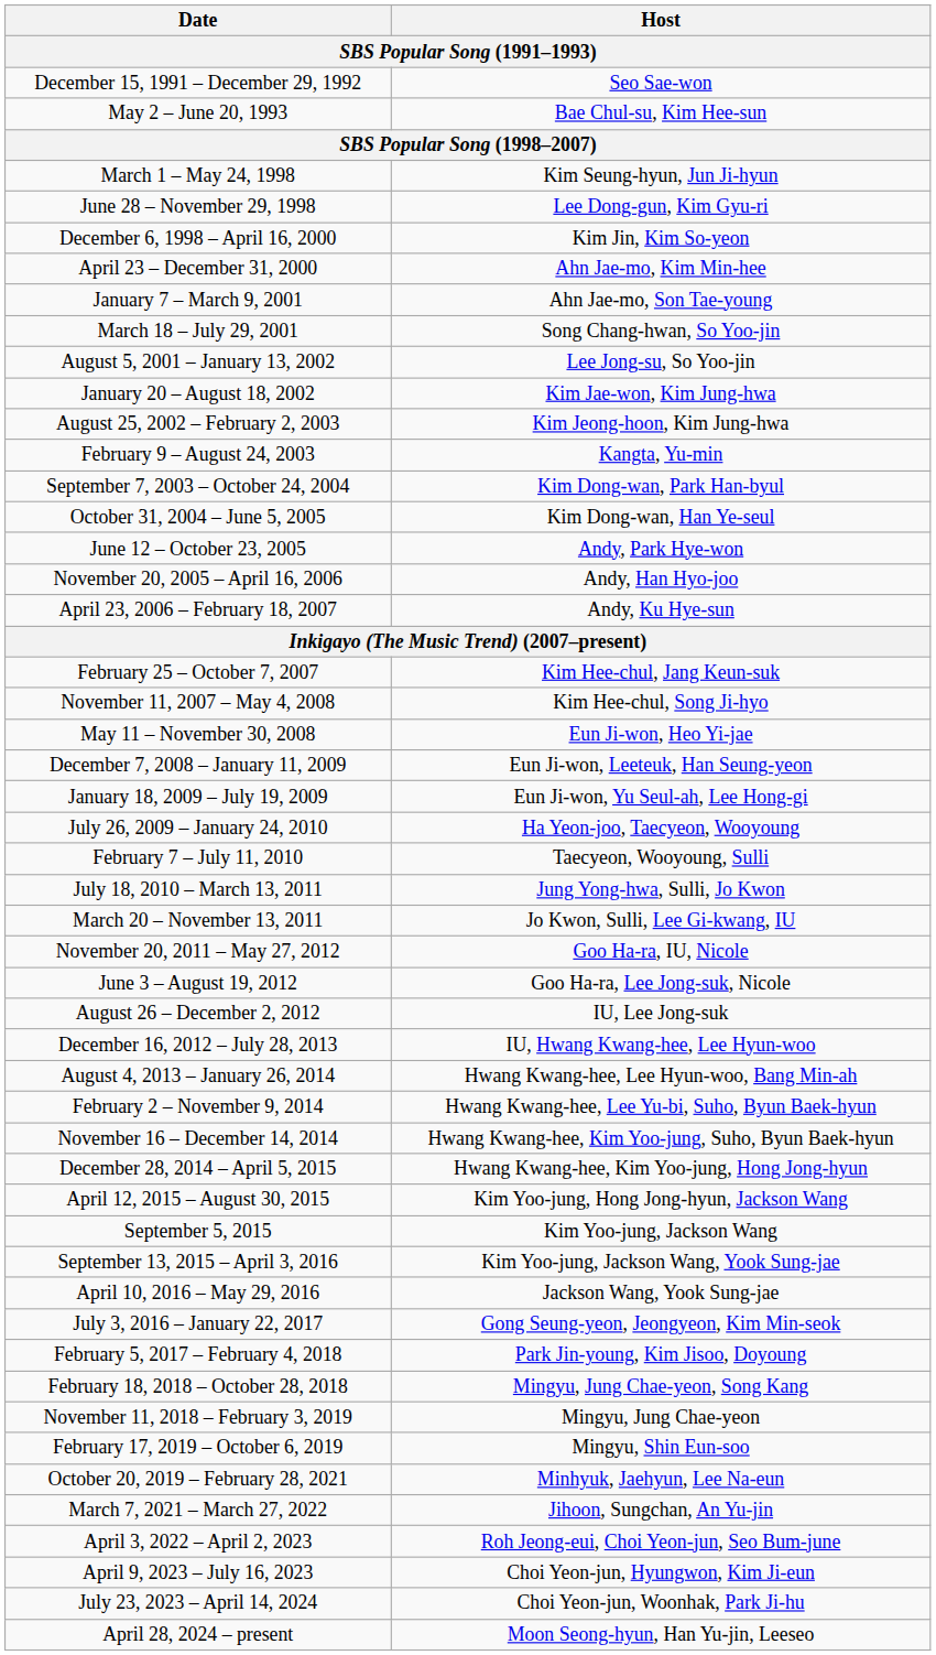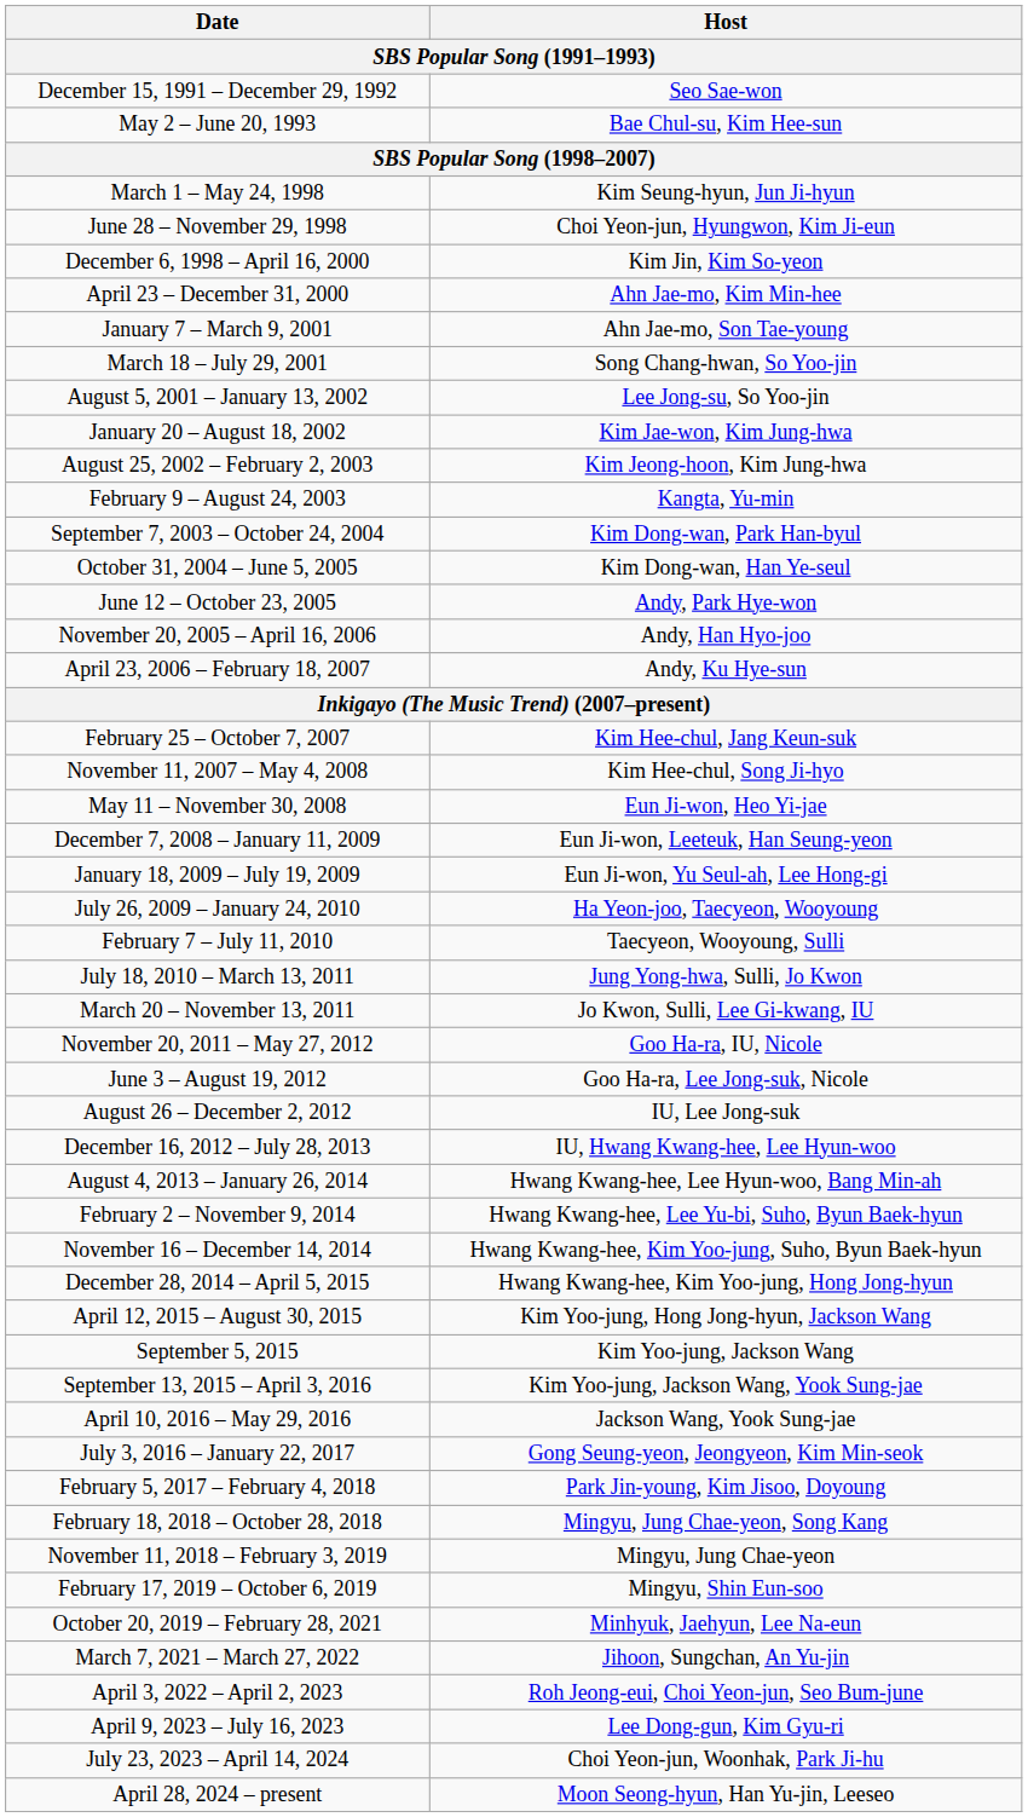 <table class="wikitable" style="text-align:center; width:60%">
 <tr>
 <th style="width:25%">Date</th>
 <th style="width:35%">Host</th>
 </tr>
 <tr>
 <th colspan="2"><em>SBS Popular Song</em> (1991–1993)</th>
 </tr>
 <tr>
 <td>December 15, 1991 – December 29, 1992</td>
 <td><a href='#'>Seo Sae-won</a></td>
 </tr>
 <tr>
 <td>May 2 – June 20, 1993</td>
 <td><a href='#'>Bae Chul-su</a>, <a href='#'>Kim Hee-sun</a></td>
 </tr>
 <tr>
 <th colspan="2"><em>SBS Popular Song</em> (1998–2007)</th>
 </tr>
 <tr>
 <td>March 1 – May 24, 1998</td>
 <td>Kim Seung-hyun, <a href='#'>Jun Ji-hyun</a></td>
 </tr>
 <tr>
 <td>June 28 – November 29, 1998</td>
-<td><a href='#'>Lee Dong-gun</a>, <a href='#'>Kim Gyu-ri</a></td>
+<td>Choi Yeon-jun, <a href='#'>Hyungwon</a>, <a href='#'>Kim Ji-eun</a></td>
 </tr>
 <tr>
 <td>December 6, 1998 – April 16, 2000</td>
 <td>Kim Jin, <a href='#'>Kim So-yeon</a></td>
 </tr>
 <tr>
 <td>April 23 – December 31, 2000</td>
 <td><a href='#'>Ahn Jae-mo</a>, <a href='#'>Kim Min-hee</a></td>
 </tr>
 <tr>
 <td>January 7 – March 9, 2001</td>
 <td>Ahn Jae-mo, <a href='#'>Son Tae-young</a></td>
 </tr>
 <tr>
 <td>March 18 – July 29, 2001</td>
 <td>Song Chang-hwan, <a href='#'>So Yoo-jin</a></td>
 </tr>
 <tr>
 <td>August 5, 2001 – January 13, 2002</td>
 <td><a href='#'>Lee Jong-su</a>, So Yoo-jin</td>
 </tr>
 <tr>
 <td>January 20 – August 18, 2002</td>
 <td><a href='#'>Kim Jae-won</a>, <a href='#'>Kim Jung-hwa</a></td>
 </tr>
 <tr>
 <td>August 25, 2002 – February 2, 2003</td>
 <td><a href='#'>Kim Jeong-hoon</a>, Kim Jung-hwa</td>
 </tr>
 <tr>
 <td>February 9 – August 24, 2003</td>
 <td><a href='#'>Kangta</a>, <a href='#'>Yu-min</a></td>
 </tr>
 <tr>
 <td>September 7, 2003 – October 24, 2004</td>
 <td><a href='#'>Kim Dong-wan</a>, <a href='#'>Park Han-byul</a></td>
 </tr>
 <tr>
 <td>October 31, 2004 – June 5, 2005</td>
 <td>Kim Dong-wan, <a href='#'>Han Ye-seul</a></td>
 </tr>
 <tr>
 <td>June 12 – October 23, 2005</td>
 <td><a href='#'>Andy</a>, <a href='#'>Park Hye-won</a></td>
 </tr>
 <tr>
 <td>November 20, 2005 – April 16, 2006</td>
 <td>Andy, <a href='#'>Han Hyo-joo</a></td>
 </tr>
 <tr>
 <td>April 23, 2006 – February 18, 2007</td>
 <td>Andy, <a href='#'>Ku Hye-sun</a></td>
 </tr>
 <tr>
 <th colspan="2"><em>Inkigayo (The Music Trend)</em> (2007–present)</th>
 </tr>
 <tr>
 <td>February 25 – October 7, 2007</td>
 <td><a href='#'>Kim Hee-chul</a>, <a href='#'>Jang Keun-suk</a></td>
 </tr>
 <tr>
 <td>November 11, 2007 – May 4, 2008</td>
 <td>Kim Hee-chul, <a href='#'>Song Ji-hyo</a></td>
 </tr>
 <tr>
 <td>May 11 – November 30, 2008</td>
 <td><a href='#'>Eun Ji-won</a>, <a href='#'>Heo Yi-jae</a></td>
 </tr>
 <tr>
 <td>December 7, 2008 – January 11, 2009</td>
 <td>Eun Ji-won, <a href='#'>Leeteuk</a>, <a href='#'>Han Seung-yeon</a></td>
 </tr>
 <tr>
 <td>January 18, 2009 – July 19, 2009</td>
 <td>Eun Ji-won, <a href='#'>Yu Seul-ah</a>, <a href='#'>Lee Hong-gi</a></td>
 </tr>
 <tr>
 <td>July 26, 2009 – January 24, 2010</td>
 <td><a href='#'>Ha Yeon-joo</a>, <a href='#'>Taecyeon</a>, <a href='#'>Wooyoung</a></td>
 </tr>
 <tr>
 <td>February 7 – July 11, 2010</td>
 <td>Taecyeon, Wooyoung, <a href='#'>Sulli</a></td>
 </tr>
 <tr>
 <td>July 18, 2010 – March 13, 2011</td>
 <td><a href='#'>Jung Yong-hwa</a>, Sulli, <a href='#'>Jo Kwon</a></td>
 </tr>
 <tr>
 <td>March 20 – November 13, 2011</td>
 <td>Jo Kwon, Sulli, <a href='#'>Lee Gi-kwang</a>, <a href='#'>IU</a></td>
 </tr>
 <tr>
 <td>November 20, 2011 – May 27, 2012</td>
 <td><a href='#'>Goo Ha-ra</a>, IU, <a href='#'>Nicole</a></td>
 </tr>
 <tr>
 <td>June 3 – August 19, 2012</td>
 <td>Goo Ha-ra, <a href='#'>Lee Jong-suk</a>, Nicole</td>
 </tr>
 <tr>
 <td>August 26 – December 2, 2012</td>
 <td>IU, Lee Jong-suk</td>
 </tr>
 <tr>
 <td>December 16, 2012 – July 28, 2013</td>
 <td>IU, <a href='#'>Hwang Kwang-hee</a>, <a href='#'>Lee Hyun-woo</a></td>
 </tr>
 <tr>
 <td>August 4, 2013 – January 26, 2014</td>
 <td>Hwang Kwang-hee, Lee Hyun-woo, <a href='#'>Bang Min-ah</a></td>
 </tr>
 <tr>
 <td>February 2 – November 9, 2014</td>
 <td>Hwang Kwang-hee, <a href='#'>Lee Yu-bi</a>, <a href='#'>Suho</a>, <a href='#'>Byun Baek-hyun</a></td>
 </tr>
 <tr>
 <td>November 16 – December 14, 2014</td>
 <td>Hwang Kwang-hee, <a href='#'>Kim Yoo-jung</a>, Suho, Byun Baek-hyun</td>
 </tr>
 <tr>
 <td>December 28, 2014 – April 5, 2015</td>
 <td>Hwang Kwang-hee, Kim Yoo-jung, <a href='#'>Hong Jong-hyun</a></td>
 </tr>
 <tr>
 <td>April 12, 2015 – August 30, 2015</td>
 <td>Kim Yoo-jung, Hong Jong-hyun, <a href='#'>Jackson Wang</a></td>
 </tr>
 <tr>
 <td>September 5, 2015</td>
 <td>Kim Yoo-jung, Jackson Wang</td>
 </tr>
 <tr>
 <td>September 13, 2015 – April 3, 2016</td>
 <td>Kim Yoo-jung, Jackson Wang, <a href='#'>Yook Sung-jae</a></td>
 </tr>
 <tr>
 <td>April 10, 2016 – May 29, 2016</td>
 <td>Jackson Wang, Yook Sung-jae</td>
 </tr>
 <tr>
 <td>July 3, 2016 – January 22, 2017</td>
 <td><a href='#'>Gong Seung-yeon</a>, <a href='#'>Jeongyeon</a>, <a href='#'>Kim Min-seok</a></td>
 </tr>
 <tr>
 <td>February 5, 2017 – February 4, 2018</td>
 <td><a href='#'>Park Jin-young</a>, <a href='#'>Kim Jisoo</a>, <a href='#'>Doyoung</a></td>
 </tr>
 <tr>
 <td>February 18, 2018 – October 28, 2018</td>
 <td><a href='#'>Mingyu</a>, <a href='#'>Jung Chae-yeon</a>, <a href='#'>Song Kang</a></td>
 </tr>
 <tr>
 <td>November 11, 2018 – February 3, 2019</td>
 <td>Mingyu, Jung Chae-yeon</td>
 </tr>
 <tr>
 <td>February 17, 2019 – October 6, 2019</td>
 <td>Mingyu, <a href='#'>Shin Eun-soo</a></td>
 </tr>
 <tr>
 <td>October 20, 2019 – February 28, 2021</td>
 <td><a href='#'>Minhyuk</a>, <a href='#'>Jaehyun</a>, <a href='#'>Lee Na-eun</a></td>
 </tr>
 <tr>
 <td>March 7, 2021 – March 27, 2022</td>
 <td><a href='#'>Jihoon</a>, Sungchan, <a href='#'>An Yu-jin</a></td>
 </tr>
 <tr>
 <td>April 3, 2022 – April 2, 2023</td>
 <td><a href='#'>Roh Jeong-eui</a>, <a href='#'>Choi Yeon-jun</a>, <a href='#'>Seo Bum-june</a></td>
 </tr>
 <tr>
 <td>April 9, 2023 – July 16, 2023</td>
-<td>Choi Yeon-jun, <a href='#'>Hyungwon</a>, <a href='#'>Kim Ji-eun</a></td>
+<td><a href='#'>Lee Dong-gun</a>, <a href='#'>Kim Gyu-ri</a></td>
 </tr>
 <tr>
 <td>July 23, 2023 – April 14, 2024</td>
 <td>Choi Yeon-jun, Woonhak, <a href='#'>Park Ji-hu</a></td>
 </tr>
 <tr>
 <td>April 28, 2024 – present</td>
 <td><a href='#'>Moon Seong-hyun</a>, Han Yu-jin, Leeseo</td>
 </tr>
 </table>
